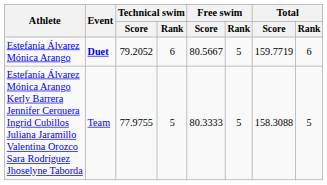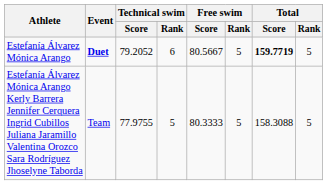 <table class=wikitable style=font-size:90%;text-align:center>
 <tr>
 <th rowspan=2>Athlete</th>
 <th rowspan=2>Event</th>
 <th colspan=2>Technical swim</th>
 <th colspan=2>Free swim</th>
 <th colspan=2>Total</th>
 </tr>
 <tr style=font-size:95%>
 <th>Score</th>
 <th>Rank</th>
 <th>Score</th>
 <th>Rank</th>
 <th>Score</th>
 <th>Rank</th>
 </tr>
 <tr>
 <td align=left><a href='#'>Estefanía Álvarez</a><br><a href='#'>Mónica Arango</a></td>
 <td align=left><strong><a href='#'>Duet</a></strong></td>
 <td>79.2052</td>
 <td>6</td>
 <td>80.5667</td>
 <td>5</td>
-<td>159.7719</td>
-<td>6</td>
+<td><strong>159.7719</strong></td>
+<td>5</td>
 </tr>
 <tr align=center>
 <td align=left><a href='#'>Estefanía Álvarez</a><br><a href='#'>Mónica Arango</a><br><a href='#'>Kerly Barrera</a><br><a href='#'>Jennifer Cerquera</a><br><a href='#'>Ingrid Cubillos</a><br><a href='#'>Juliana Jaramillo</a><br><a href='#'>Valentina Orozco</a><br><a href='#'>Sara Rodríguez</a><br><a href='#'>Jhoselyne Taborda</a></td>
 <td align=left><a href='#'>Team</a></td>
 <td>77.9755</td>
 <td>5</td>
 <td>80.3333</td>
 <td>5</td>
 <td>158.3088</td>
 <td>5</td>
 </tr>
 </table>
